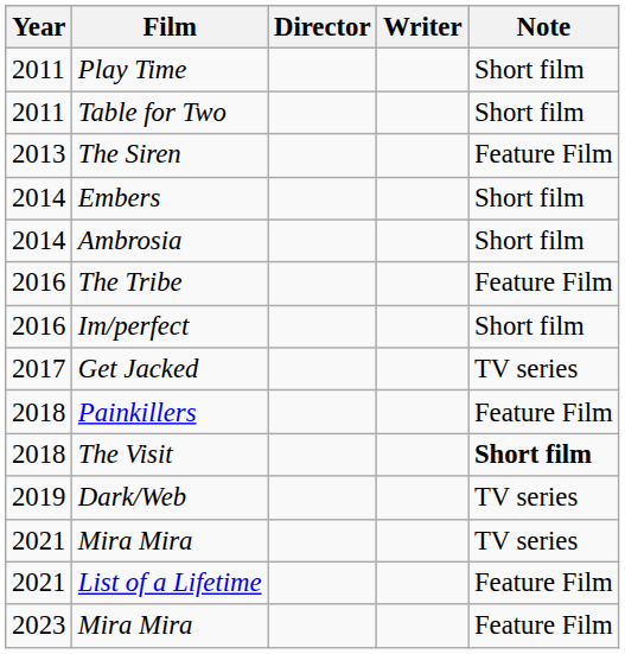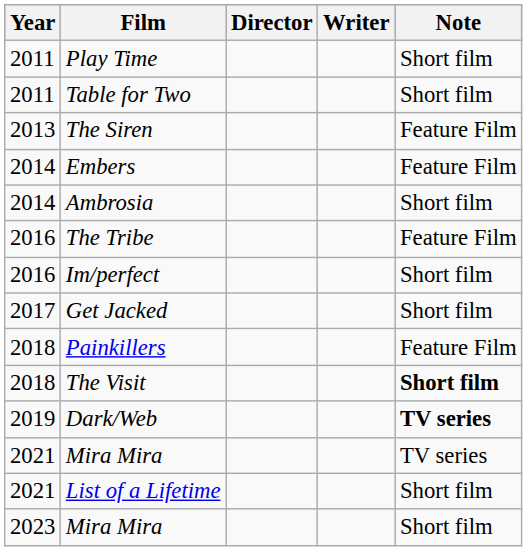 <table class="wikitable sortable">
 <tr style="background:#b0c4de; text-align:center;">
 <th>Year</th>
 <th>Film</th>
 <th>Director</th>
 <th>Writer</th>
 <th>Note</th>
 </tr>
 <tr>
 <td>2011</td>
 <td><em>Play Time</em></td>
 <td></td>
 <td></td>
 <td>Short film</td>
 </tr>
 <tr>
 <td>2011</td>
 <td><em>Table for Two</em></td>
 <td></td>
 <td></td>
 <td>Short film</td>
 </tr>
 <tr>
 <td>2013</td>
 <td><em>The Siren</em></td>
 <td></td>
 <td></td>
 <td>Feature Film</td>
 </tr>
 <tr>
 <td>2014</td>
 <td><em>Embers</em></td>
 <td></td>
 <td></td>
-<td>Short film</td>
+<td>Feature Film</td>
 </tr>
 <tr>
 <td>2014</td>
 <td><em>Ambrosia</em></td>
 <td></td>
 <td></td>
 <td>Short film</td>
 </tr>
 <tr>
 <td>2016</td>
 <td><em>The Tribe</em></td>
 <td></td>
 <td></td>
 <td>Feature Film</td>
 </tr>
 <tr>
 <td>2016</td>
 <td><em>Im/perfect</em></td>
 <td></td>
 <td></td>
 <td>Short film</td>
 </tr>
 <tr>
 <td>2017</td>
 <td><em>Get Jacked</em></td>
 <td></td>
 <td></td>
-<td>TV series</td>
+<td>Short film</td>
 </tr>
 <tr>
 <td>2018</td>
 <td><em><a href='#'>Painkillers</a></em></td>
 <td></td>
 <td></td>
 <td>Feature Film</td>
 </tr>
 <tr>
 <td>2018</td>
 <td><em>The Visit</em></td>
 <td></td>
 <td></td>
 <td><strong>Short film</strong></td>
 </tr>
 <tr>
 <td>2019</td>
 <td><em>Dark/Web</em></td>
 <td></td>
 <td></td>
-<td>TV series</td>
+<td><strong>TV series</strong></td>
 </tr>
 <tr>
 <td>2021</td>
 <td><em>Mira Mira</em></td>
 <td></td>
 <td></td>
 <td>TV series</td>
 </tr>
 <tr>
 <td>2021</td>
 <td><em><a href='#'>List of a Lifetime</a></em></td>
 <td></td>
 <td></td>
-<td>Feature Film</td>
+<td>Short film</td>
 </tr>
 <tr>
 <td>2023</td>
 <td><em>Mira Mira</em></td>
 <td></td>
 <td></td>
-<td>Feature Film</td>
+<td>Short film</td>
 </tr>
 </table>
